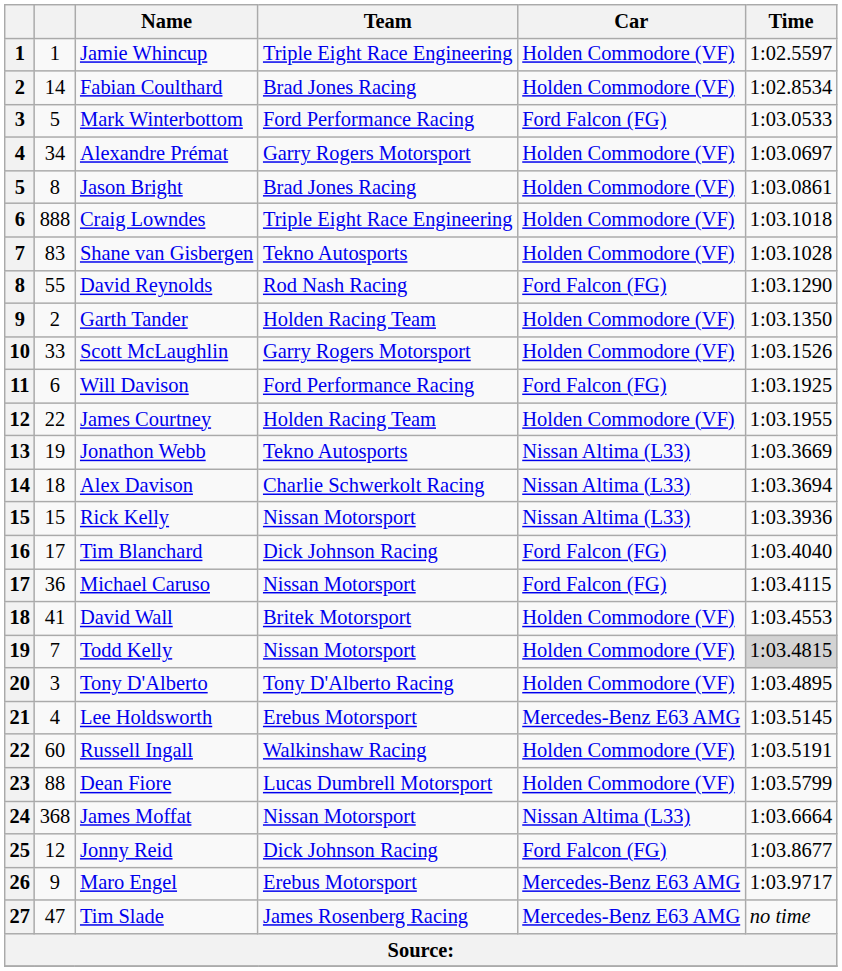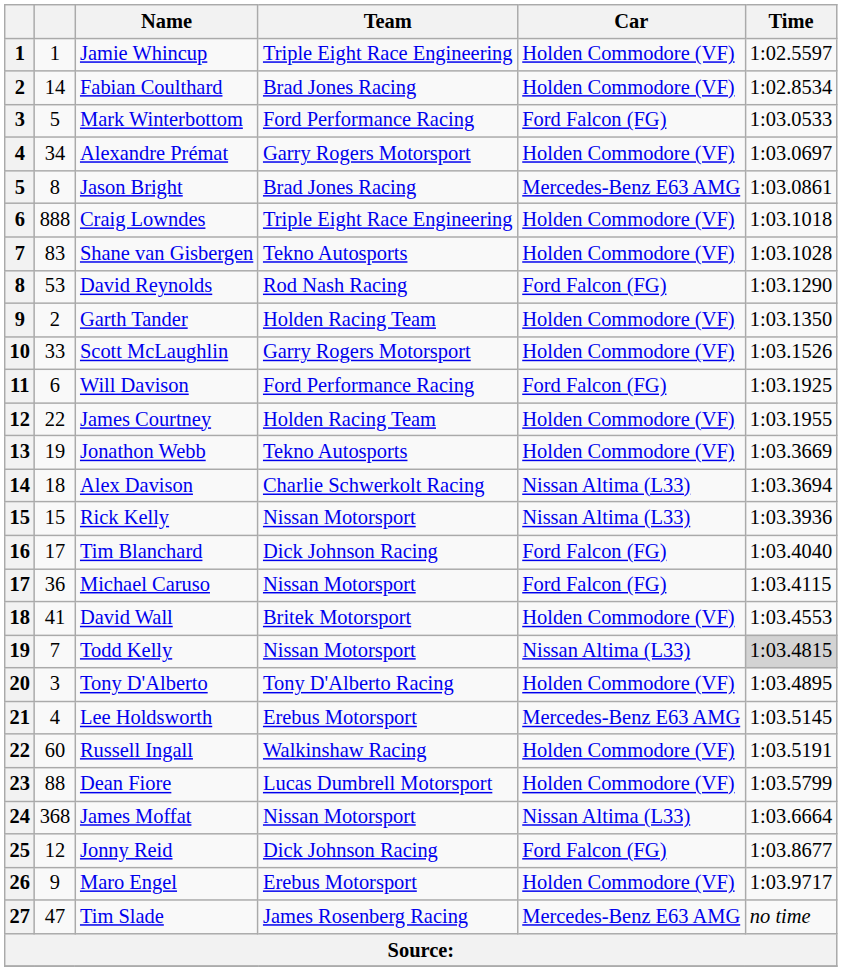 <table class="wikitable" style="font-size: 87%">
 <tr>
 <th></th>
 <th></th>
 <th>Name</th>
 <th>Team</th>
 <th>Car</th>
 <th>Time</th>
 </tr>
 <tr>
 <th>1</th>
 <td align="center">1</td>
 <td> <a href='#'>Jamie Whincup</a></td>
 <td><a href='#'>Triple Eight Race Engineering</a></td>
 <td><a href='#'>Holden Commodore (VF)</a></td>
 <td>1:02.5597</td>
 </tr>
 <tr>
 <th>2</th>
 <td align="center">14</td>
 <td> <a href='#'>Fabian Coulthard</a></td>
 <td><a href='#'>Brad Jones Racing</a></td>
 <td><a href='#'>Holden Commodore (VF)</a></td>
 <td>1:02.8534</td>
 </tr>
 <tr>
 <th>3</th>
 <td align="center">5</td>
 <td> <a href='#'>Mark Winterbottom</a></td>
 <td><a href='#'>Ford Performance Racing</a></td>
 <td><a href='#'>Ford Falcon (FG)</a></td>
 <td>1:03.0533</td>
 </tr>
 <tr>
 <th>4</th>
 <td align="center">34</td>
 <td> <a href='#'>Alexandre Prémat</a></td>
 <td><a href='#'>Garry Rogers Motorsport</a></td>
 <td><a href='#'>Holden Commodore (VF)</a></td>
 <td>1:03.0697</td>
 </tr>
 <tr>
 <th>5</th>
 <td align="center">8</td>
 <td> <a href='#'>Jason Bright</a></td>
 <td><a href='#'>Brad Jones Racing</a></td>
-<td><a href='#'>Holden Commodore (VF)</a></td>
+<td><a href='#'>Mercedes-Benz E63 AMG</a></td>
 <td>1:03.0861</td>
 </tr>
 <tr>
 <th>6</th>
 <td align="center">888</td>
 <td> <a href='#'>Craig Lowndes</a></td>
 <td><a href='#'>Triple Eight Race Engineering</a></td>
 <td><a href='#'>Holden Commodore (VF)</a></td>
 <td>1:03.1018</td>
 </tr>
 <tr>
 <th>7</th>
 <td align="center">83</td>
 <td> <a href='#'>Shane van Gisbergen</a></td>
 <td><a href='#'>Tekno Autosports</a></td>
 <td><a href='#'>Holden Commodore (VF)</a></td>
 <td>1:03.1028</td>
 </tr>
 <tr>
 <th>8</th>
-<td align="center">55</td>
+<td align="center">53</td>
 <td> <a href='#'>David Reynolds</a></td>
 <td><a href='#'>Rod Nash Racing</a></td>
 <td><a href='#'>Ford Falcon (FG)</a></td>
 <td>1:03.1290</td>
 </tr>
 <tr>
 <th>9</th>
 <td align="center">2</td>
 <td> <a href='#'>Garth Tander</a></td>
 <td><a href='#'>Holden Racing Team</a></td>
 <td><a href='#'>Holden Commodore (VF)</a></td>
 <td>1:03.1350</td>
 </tr>
 <tr>
 <th>10</th>
 <td align="center">33</td>
 <td> <a href='#'>Scott McLaughlin</a></td>
 <td><a href='#'>Garry Rogers Motorsport</a></td>
 <td><a href='#'>Holden Commodore (VF)</a></td>
 <td>1:03.1526</td>
 </tr>
 <tr>
 <th>11</th>
 <td align="center">6</td>
 <td> <a href='#'>Will Davison</a></td>
 <td><a href='#'>Ford Performance Racing</a></td>
 <td><a href='#'>Ford Falcon (FG)</a></td>
 <td>1:03.1925</td>
 </tr>
 <tr>
 <th>12</th>
 <td align="center">22</td>
 <td> <a href='#'>James Courtney</a></td>
 <td><a href='#'>Holden Racing Team</a></td>
 <td><a href='#'>Holden Commodore (VF)</a></td>
 <td>1:03.1955</td>
 </tr>
 <tr>
 <th>13</th>
 <td align="center">19</td>
 <td> <a href='#'>Jonathon Webb</a></td>
 <td><a href='#'>Tekno Autosports</a></td>
-<td><a href='#'>Nissan Altima (L33)</a></td>
+<td><a href='#'>Holden Commodore (VF)</a></td>
 <td>1:03.3669</td>
 </tr>
 <tr>
 <th>14</th>
 <td align="center">18</td>
 <td> <a href='#'>Alex Davison</a></td>
 <td><a href='#'>Charlie Schwerkolt Racing</a></td>
 <td><a href='#'>Nissan Altima (L33)</a></td>
 <td>1:03.3694</td>
 </tr>
 <tr>
 <th>15</th>
 <td align="center">15</td>
 <td> <a href='#'>Rick Kelly</a></td>
 <td><a href='#'>Nissan Motorsport</a></td>
 <td><a href='#'>Nissan Altima (L33)</a></td>
 <td>1:03.3936</td>
 </tr>
 <tr>
 <th>16</th>
 <td align="center">17</td>
 <td> <a href='#'>Tim Blanchard</a></td>
 <td><a href='#'>Dick Johnson Racing</a></td>
 <td><a href='#'>Ford Falcon (FG)</a></td>
 <td>1:03.4040</td>
 </tr>
 <tr>
 <th>17</th>
 <td align="center">36</td>
 <td> <a href='#'>Michael Caruso</a></td>
 <td><a href='#'>Nissan Motorsport</a></td>
 <td><a href='#'>Ford Falcon (FG)</a></td>
 <td>1:03.4115</td>
 </tr>
 <tr>
 <th>18</th>
 <td align="center">41</td>
 <td> <a href='#'>David Wall</a></td>
 <td><a href='#'>Britek Motorsport</a></td>
 <td><a href='#'>Holden Commodore (VF)</a></td>
 <td>1:03.4553</td>
 </tr>
 <tr>
 <th>19</th>
 <td align="center">7</td>
 <td> <a href='#'>Todd Kelly</a></td>
 <td><a href='#'>Nissan Motorsport</a></td>
-<td><a href='#'>Holden Commodore (VF)</a></td>
+<td><a href='#'>Nissan Altima (L33)</a></td>
 <td style="background: lightgrey;">1:03.4815</td>
 </tr>
 <tr>
 <th>20</th>
 <td align="center">3</td>
 <td> <a href='#'>Tony D'Alberto</a></td>
 <td><a href='#'>Tony D'Alberto Racing</a></td>
 <td><a href='#'>Holden Commodore (VF)</a></td>
 <td>1:03.4895</td>
 </tr>
 <tr>
 <th>21</th>
 <td align="center">4</td>
 <td> <a href='#'>Lee Holdsworth</a></td>
 <td><a href='#'>Erebus Motorsport</a></td>
 <td><a href='#'>Mercedes-Benz E63 AMG</a></td>
 <td>1:03.5145</td>
 </tr>
 <tr>
 <th>22</th>
 <td align="center">60</td>
 <td> <a href='#'>Russell Ingall</a></td>
 <td><a href='#'>Walkinshaw Racing</a></td>
 <td><a href='#'>Holden Commodore (VF)</a></td>
 <td>1:03.5191</td>
 </tr>
 <tr>
 <th>23</th>
 <td align="center">88</td>
 <td> <a href='#'>Dean Fiore</a></td>
 <td><a href='#'>Lucas Dumbrell Motorsport</a></td>
 <td><a href='#'>Holden Commodore (VF)</a></td>
 <td>1:03.5799</td>
 </tr>
 <tr>
 <th>24</th>
 <td align="center">368</td>
 <td> <a href='#'>James Moffat</a></td>
 <td><a href='#'>Nissan Motorsport</a></td>
 <td><a href='#'>Nissan Altima (L33)</a></td>
 <td>1:03.6664</td>
 </tr>
 <tr>
 <th>25</th>
 <td align="center">12</td>
 <td> <a href='#'>Jonny Reid</a></td>
 <td><a href='#'>Dick Johnson Racing</a></td>
 <td><a href='#'>Ford Falcon (FG)</a></td>
 <td>1:03.8677</td>
 </tr>
 <tr>
 <th>26</th>
 <td align="center">9</td>
 <td> <a href='#'>Maro Engel</a></td>
 <td><a href='#'>Erebus Motorsport</a></td>
-<td><a href='#'>Mercedes-Benz E63 AMG</a></td>
+<td><a href='#'>Holden Commodore (VF)</a></td>
 <td>1:03.9717</td>
 </tr>
 <tr>
 <th>27</th>
 <td align="center">47</td>
 <td> <a href='#'>Tim Slade</a></td>
 <td><a href='#'>James Rosenberg Racing</a></td>
 <td><a href='#'>Mercedes-Benz E63 AMG</a></td>
 <td><em>no time</em></td>
 </tr>
 <tr>
 <th colspan=6>Source:</th>
 </tr>
 <tr>
 </tr>
 </table>
